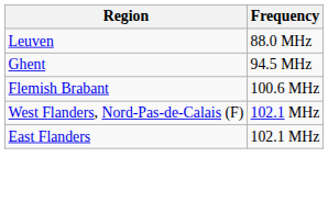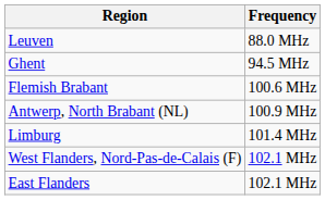 <table class="wikitable">
 <tr>
 <th>Region</th>
 <th>Frequency</th>
 </tr>
 <tr>
 <td> <a href='#'>Leuven</a></td>
 <td>88.0 MHz</td>
 </tr>
 <tr>
 <td> <a href='#'>Ghent</a></td>
 <td>94.5 MHz</td>
 </tr>
 <tr>
 <td> <a href='#'>Flemish Brabant</a></td>
 <td>100.6 MHz</td>
 </tr>
 <tr>
+<td> <a href='#'>Antwerp</a>,  <a href='#'>North Brabant</a> (NL)</td>
+<td>100.9 MHz</td>
+</tr>
+<tr>
+<td> <a href='#'>Limburg</a></td>
+<td>101.4 MHz</td>
+</tr>
+<tr>
 <td> <a href='#'>West Flanders</a>,  <a href='#'>Nord-Pas-de-Calais</a> (F)</td>
 <td><a href='#'>102.1</a> MHz</td>
 </tr>
 <tr>
 <td> <a href='#'>East Flanders</a></td>
 <td>102.1 MHz</td>
 </tr>
 </table>
